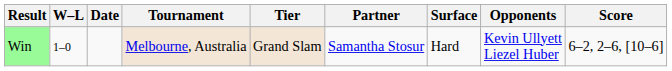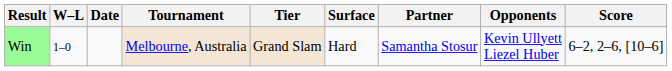 <table class="sortable wikitable">
 <tr>
 <th>Result</th>
 <th class="unsortable">W–L</th>
 <th>Date</th>
 <th>Tournament</th>
 <th>Tier</th>
+<th>Surface</th>
 <th>Partner</th>
-<th>Surface</th>
 <th>Opponents</th>
 <th class="unsortable">Score</th>
 </tr>
 <tr>
 <td style="background:#98fb98;">Win</td>
 <td><small>1–0</small></td>
 <td><a href='#'></a></td>
 <td style="background:#f3e6d7;"><a href='#'>Melbourne</a>, Australia</td>
 <td style="background:#f3e6d7;">Grand Slam</td>
+<td>Hard</td>
 <td> <a href='#'>Samantha Stosur</a></td>
-<td>Hard</td>
 <td> <a href='#'>Kevin Ullyett</a> <br>  <a href='#'>Liezel Huber</a></td>
 <td>6–2, 2–6, [10–6]</td>
 </tr>
 </table>
